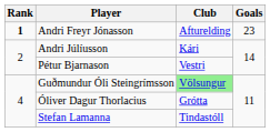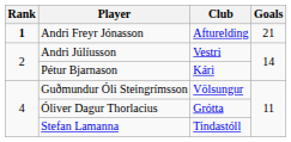 <table class="wikitable sortable" style="text-align:center">
 <tr>
 <th>Rank</th>
 <th>Player</th>
 <th>Club</th>
 <th>Goals</th>
 </tr>
 <tr>
 <td><strong>1</strong></td>
 <td align="left"> Andri Freyr Jónasson</td>
 <td align="left"><a href='#'>Afturelding</a></td>
-<td>23</td>
+<td>21</td>
 </tr>
 <tr>
 <td rowspan="2">2</td>
 <td align="left"> Andri Júlíusson</td>
-<td align="left"><a href='#'>Kári</a></td>
+<td align="left"><a href='#'>Vestri</a></td>
 <td rowspan="2">14</td>
 </tr>
 <tr>
 <td align="left"> Pétur Bjarnason</td>
-<td align="left"><a href='#'>Vestri</a></td>
+<td align="left"><a href='#'>Kári</a></td>
 </tr>
 <tr>
 <td rowspan="3">4</td>
 <td align="left"> Guðmundur Óli Steingrímsson</td>
-<td align="left" style="background: lightgreen;"><a href='#'>Völsungur</a></td>
+<td align="left"><a href='#'>Völsungur</a></td>
 <td rowspan="3">11</td>
 </tr>
 <tr>
 <td align="left"> Óliver Dagur Thorlacius</td>
 <td align="left"><a href='#'>Grótta</a></td>
 </tr>
 <tr>
 <td align="left"> <a href='#'>Stefan Lamanna</a></td>
 <td align="left"><a href='#'>Tindastóll</a></td>
 </tr>
 </table>
